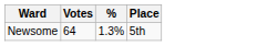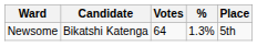 <table class="wikitable">
 <tr>
 <th>Ward</th>
+<th>Candidate</th>
 <th>Votes</th>
 <th>%</th>
 <th>Place</th>
 </tr>
 <tr>
 <td>Newsome</td>
+<td>Bikatshi Katenga</td>
 <td>64</td>
 <td>1.3%</td>
 <td>5th</td>
 </tr>
 </table>
